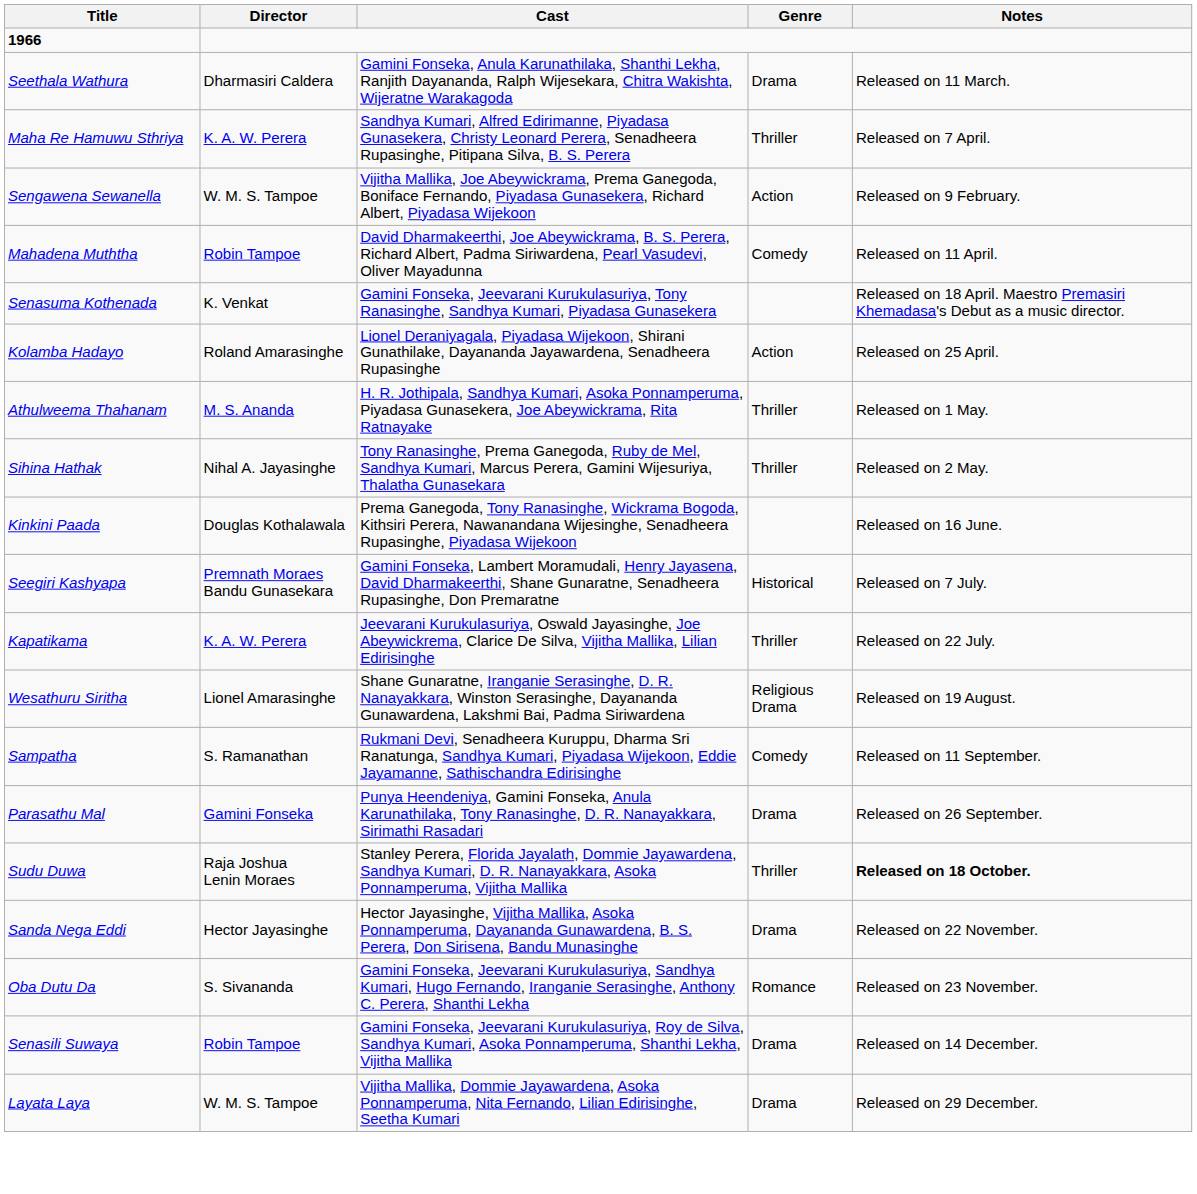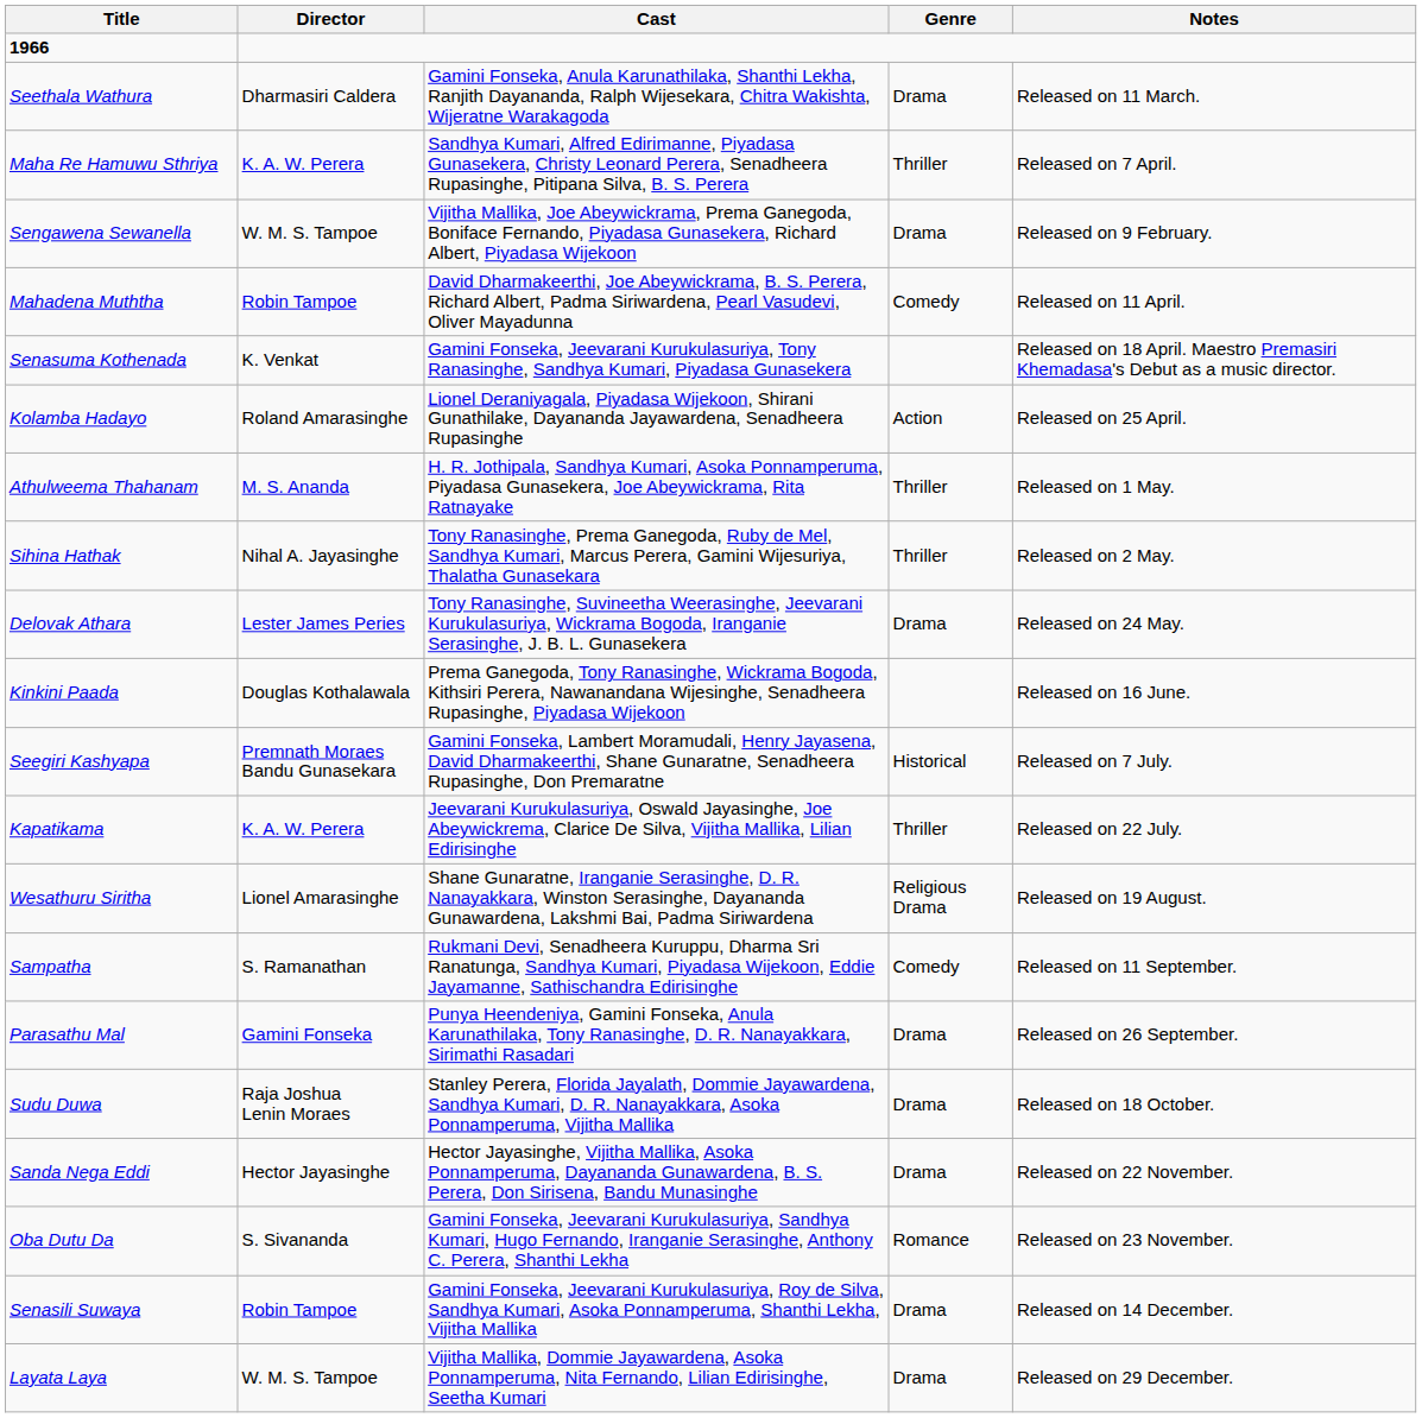 <table class="wikitable" width="100%">
 <tr>
 <th width=15%>Title</th>
 <th width=12%>Director</th>
 <th width=30%>Cast</th>
 <th width=8%>Genre</th>
 <th width=26%>Notes</th>
 </tr>
 <tr>
 <td><strong>1966</strong></td>
 </tr>
 <tr>
 <td><em><a href='#'>Seethala Wathura</a></em></td>
 <td>Dharmasiri Caldera</td>
 <td><a href='#'>Gamini Fonseka</a>, <a href='#'>Anula Karunathilaka</a>, <a href='#'>Shanthi Lekha</a>, Ranjith Dayananda, Ralph Wijesekara, <a href='#'>Chitra Wakishta</a>, <a href='#'>Wijeratne Warakagoda</a></td>
 <td>Drama</td>
 <td>Released on 11 March.</td>
 </tr>
 <tr>
 <td><em><a href='#'>Maha Re Hamuwu Sthriya</a></em></td>
 <td><a href='#'>K. A. W. Perera</a></td>
 <td><a href='#'>Sandhya Kumari</a>, <a href='#'>Alfred Edirimanne</a>, <a href='#'>Piyadasa Gunasekera</a>, <a href='#'>Christy Leonard Perera</a>, Senadheera Rupasinghe, Pitipana Silva, <a href='#'>B. S. Perera</a></td>
 <td>Thriller</td>
 <td>Released on 7 April.</td>
 </tr>
 <tr>
 <td><em><a href='#'>Sengawena Sewanella</a></em></td>
 <td>W. M. S. Tampoe</td>
 <td><a href='#'>Vijitha Mallika</a>, <a href='#'>Joe Abeywickrama</a>, Prema Ganegoda, Boniface Fernando, <a href='#'>Piyadasa Gunasekera</a>, Richard Albert, <a href='#'>Piyadasa Wijekoon</a></td>
-<td>Action</td>
+<td>Drama</td>
 <td>Released on 9 February.</td>
 </tr>
 <tr>
 <td><em><a href='#'>Mahadena Muththa</a></em></td>
 <td><a href='#'>Robin Tampoe</a></td>
 <td><a href='#'>David Dharmakeerthi</a>, <a href='#'>Joe Abeywickrama</a>, <a href='#'>B. S. Perera</a>, Richard Albert, Padma Siriwardena, <a href='#'>Pearl Vasudevi</a>, Oliver Mayadunna</td>
 <td>Comedy</td>
 <td>Released on 11 April.</td>
 </tr>
 <tr>
 <td><em><a href='#'>Senasuma Kothenada</a></em></td>
 <td>K. Venkat</td>
 <td><a href='#'>Gamini Fonseka</a>, <a href='#'>Jeevarani Kurukulasuriya</a>, <a href='#'>Tony Ranasinghe</a>, <a href='#'>Sandhya Kumari</a>, <a href='#'>Piyadasa Gunasekera</a></td>
 <td></td>
 <td>Released on 18 April. Maestro <a href='#'>Premasiri Khemadasa</a>'s Debut as a music director.</td>
 </tr>
 <tr>
 <td><em><a href='#'>Kolamba Hadayo</a></em></td>
 <td>Roland Amarasinghe</td>
 <td><a href='#'>Lionel Deraniyagala</a>, <a href='#'>Piyadasa Wijekoon</a>, Shirani Gunathilake, Dayananda Jayawardena, Senadheera Rupasinghe</td>
 <td>Action</td>
 <td>Released on 25 April.</td>
 </tr>
 <tr>
 <td><em><a href='#'>Athulweema Thahanam</a></em></td>
 <td><a href='#'>M. S. Ananda</a></td>
 <td><a href='#'>H. R. Jothipala</a>, <a href='#'>Sandhya Kumari</a>, <a href='#'>Asoka Ponnamperuma</a>, Piyadasa Gunasekera, <a href='#'>Joe Abeywickrama</a>, <a href='#'>Rita Ratnayake</a></td>
 <td>Thriller</td>
 <td>Released on 1 May.</td>
 </tr>
 <tr>
 <td><em><a href='#'>Sihina Hathak</a></em></td>
 <td>Nihal A. Jayasinghe</td>
 <td><a href='#'>Tony Ranasinghe</a>, Prema Ganegoda, <a href='#'>Ruby de Mel</a>, <a href='#'>Sandhya Kumari</a>, Marcus Perera, Gamini Wijesuriya, <a href='#'>Thalatha Gunasekara</a></td>
 <td>Thriller</td>
 <td>Released on 2 May.</td>
+</tr>
+<tr>
+<td><em><a href='#'>Delovak Athara</a></em></td>
+<td><a href='#'>Lester James Peries</a></td>
+<td><a href='#'>Tony Ranasinghe</a>, <a href='#'>Suvineetha Weerasinghe</a>, <a href='#'>Jeevarani Kurukulasuriya</a>, <a href='#'>Wickrama Bogoda</a>, <a href='#'>Iranganie Serasinghe</a>, J. B. L. Gunasekera</td>
+<td>Drama</td>
+<td>Released on 24 May.</td>
 </tr>
 <tr>
 <td><em><a href='#'>Kinkini Paada</a></em></td>
 <td>Douglas Kothalawala</td>
 <td>Prema Ganegoda, <a href='#'>Tony Ranasinghe</a>, <a href='#'>Wickrama Bogoda</a>, Kithsiri Perera, Nawanandana Wijesinghe, Senadheera Rupasinghe, <a href='#'>Piyadasa Wijekoon</a></td>
 <td></td>
 <td>Released on 16 June.</td>
 </tr>
 <tr>
 <td><em><a href='#'>Seegiri Kashyapa</a></em></td>
 <td><a href='#'>Premnath Moraes</a><br>Bandu Gunasekara</td>
 <td><a href='#'>Gamini Fonseka</a>, Lambert Moramudali, <a href='#'>Henry Jayasena</a>, <a href='#'>David Dharmakeerthi</a>, Shane Gunaratne, Senadheera Rupasinghe, Don Premaratne</td>
 <td>Historical</td>
 <td>Released on 7 July.</td>
 </tr>
 <tr>
 <td><em><a href='#'>Kapatikama</a></em></td>
 <td><a href='#'>K. A. W. Perera</a></td>
 <td><a href='#'>Jeevarani Kurukulasuriya</a>, Oswald Jayasinghe, <a href='#'>Joe Abeywickrema</a>, Clarice De Silva, <a href='#'>Vijitha Mallika</a>, <a href='#'>Lilian Edirisinghe</a></td>
 <td>Thriller</td>
 <td>Released on 22 July.</td>
 </tr>
 <tr>
 <td><em><a href='#'>Wesathuru Siritha</a></em></td>
 <td>Lionel Amarasinghe</td>
 <td>Shane Gunaratne, <a href='#'>Iranganie Serasinghe</a>, <a href='#'>D. R. Nanayakkara</a>, Winston Serasinghe, Dayananda Gunawardena, Lakshmi Bai, Padma Siriwardena</td>
 <td>Religious Drama</td>
 <td>Released on 19 August.</td>
 </tr>
 <tr>
 <td><em><a href='#'>Sampatha</a></em></td>
 <td>S. Ramanathan</td>
 <td><a href='#'>Rukmani Devi</a>, Senadheera Kuruppu, Dharma Sri Ranatunga, <a href='#'>Sandhya Kumari</a>, <a href='#'>Piyadasa Wijekoon</a>, <a href='#'>Eddie Jayamanne</a>, <a href='#'>Sathischandra Edirisinghe</a></td>
 <td>Comedy</td>
 <td>Released on 11 September.</td>
 </tr>
 <tr>
 <td><em><a href='#'>Parasathu Mal</a></em></td>
 <td><a href='#'>Gamini Fonseka</a></td>
 <td><a href='#'>Punya Heendeniya</a>, Gamini Fonseka, <a href='#'>Anula Karunathilaka</a>, <a href='#'>Tony Ranasinghe</a>, <a href='#'>D. R. Nanayakkara</a>, <a href='#'>Sirimathi Rasadari</a></td>
 <td>Drama</td>
 <td>Released on 26 September.</td>
 </tr>
 <tr>
 <td><em><a href='#'>Sudu Duwa</a></em></td>
 <td>Raja Joshua<br> Lenin Moraes</td>
 <td>Stanley Perera, <a href='#'>Florida Jayalath</a>, <a href='#'>Dommie Jayawardena</a>, <a href='#'>Sandhya Kumari</a>, <a href='#'>D. R. Nanayakkara</a>, <a href='#'>Asoka Ponnamperuma</a>, <a href='#'>Vijitha Mallika</a></td>
-<td>Thriller</td>
-<td><strong>Released on 18 October.</strong></td>
+<td>Drama</td>
+<td>Released on 18 October.</td>
 </tr>
 <tr>
 <td><em><a href='#'>Sanda Nega Eddi</a></em></td>
 <td>Hector Jayasinghe</td>
 <td>Hector Jayasinghe, <a href='#'>Vijitha Mallika</a>, <a href='#'>Asoka Ponnamperuma</a>, <a href='#'>Dayananda Gunawardena</a>, <a href='#'>B. S. Perera</a>, <a href='#'>Don Sirisena</a>, <a href='#'>Bandu Munasinghe</a></td>
 <td>Drama</td>
 <td>Released on 22 November.</td>
 </tr>
 <tr>
 <td><em><a href='#'>Oba Dutu Da</a></em></td>
 <td>S. Sivananda</td>
 <td><a href='#'>Gamini Fonseka</a>, <a href='#'>Jeevarani Kurukulasuriya</a>, <a href='#'>Sandhya Kumari</a>, <a href='#'>Hugo Fernando</a>, <a href='#'>Iranganie Serasinghe</a>, <a href='#'>Anthony C. Perera</a>, <a href='#'>Shanthi Lekha</a></td>
 <td>Romance</td>
 <td>Released on 23 November.</td>
 </tr>
 <tr>
 <td><em><a href='#'>Senasili Suwaya</a></em></td>
 <td><a href='#'>Robin Tampoe</a></td>
 <td><a href='#'>Gamini Fonseka</a>, <a href='#'>Jeevarani Kurukulasuriya</a>, <a href='#'>Roy de Silva</a>, <a href='#'>Sandhya Kumari</a>, <a href='#'>Asoka Ponnamperuma</a>, <a href='#'>Shanthi Lekha</a>, <a href='#'>Vijitha Mallika</a></td>
 <td>Drama</td>
 <td>Released on 14 December.</td>
 </tr>
 <tr>
 <td><em><a href='#'>Layata Laya</a></em></td>
 <td>W. M. S. Tampoe</td>
 <td><a href='#'>Vijitha Mallika</a>, <a href='#'>Dommie Jayawardena</a>, <a href='#'>Asoka Ponnamperuma</a>, <a href='#'>Nita Fernando</a>, <a href='#'>Lilian Edirisinghe</a>, <a href='#'>Seetha Kumari</a></td>
 <td>Drama</td>
 <td>Released on 29 December.</td>
 </tr>
 </table>
